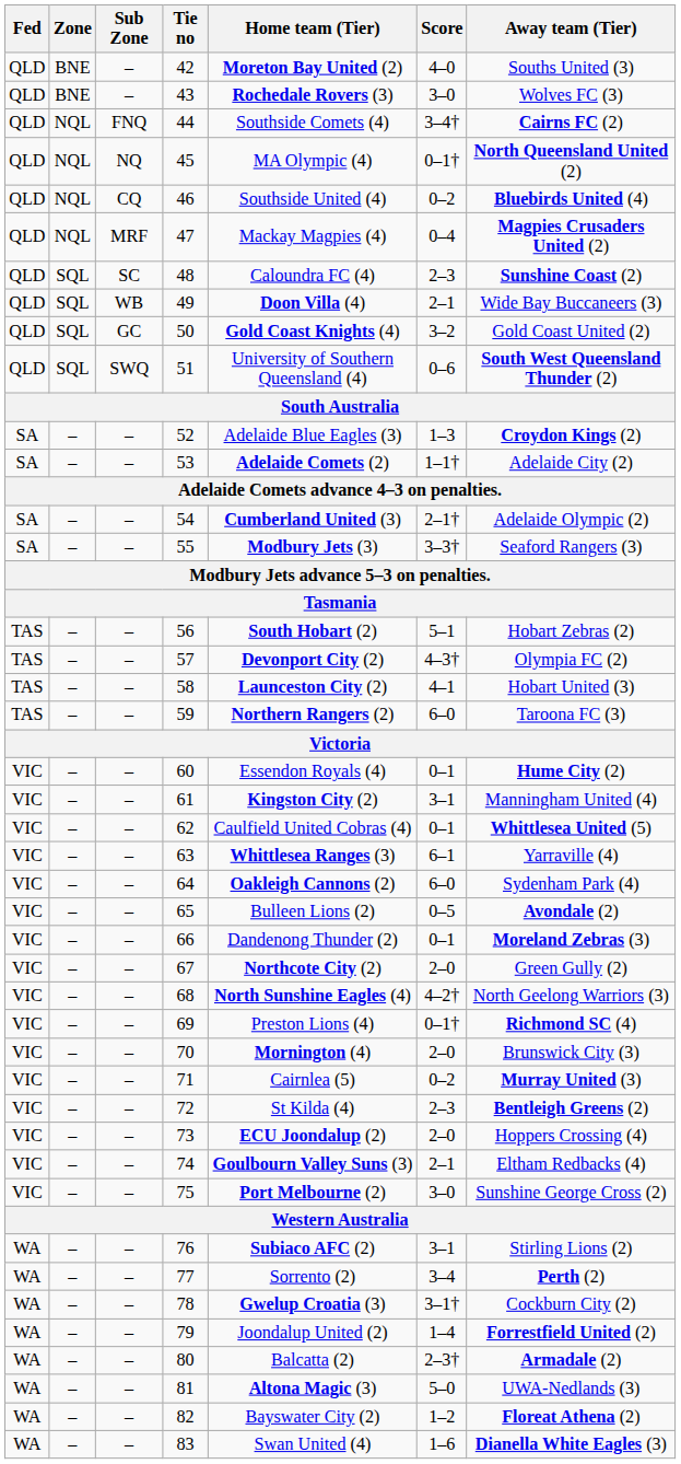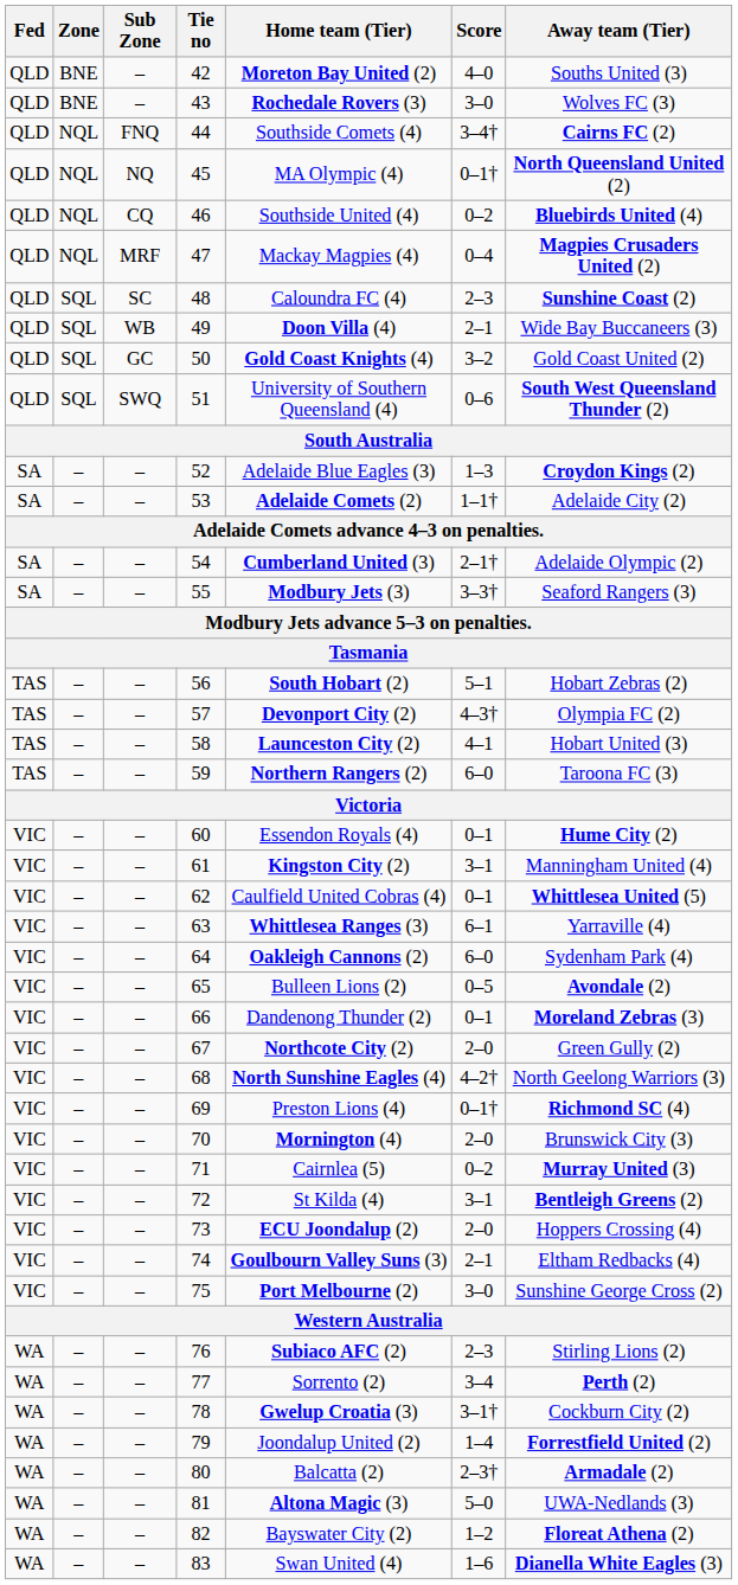 <table class="wikitable" style="text-align:center">
 <tr>
 <th>Fed</th>
 <th>Zone</th>
 <th>Sub Zone</th>
 <th>Tie no</th>
 <th>Home team (Tier)</th>
 <th>Score</th>
 <th>Away team (Tier)</th>
 </tr>
 <tr>
 <td>QLD</td>
 <td>BNE</td>
 <td>–</td>
 <td>42</td>
 <td><strong><a href='#'>Moreton Bay United</a></strong>  (2)</td>
 <td>4–0</td>
 <td><a href='#'>Souths United</a> (3)</td>
 </tr>
 <tr>
 <td>QLD</td>
 <td>BNE</td>
 <td>–</td>
 <td>43</td>
 <td><strong><a href='#'>Rochedale Rovers</a></strong> (3)</td>
 <td>3–0</td>
 <td><a href='#'>Wolves FC</a> (3)</td>
 </tr>
 <tr>
 <td>QLD</td>
 <td>NQL</td>
 <td>FNQ</td>
 <td>44</td>
 <td><a href='#'>Southside Comets</a> (4)</td>
 <td>3–4†</td>
 <td><strong><a href='#'>Cairns FC</a></strong> (2)</td>
 </tr>
 <tr>
 <td>QLD</td>
 <td>NQL</td>
 <td>NQ</td>
 <td>45</td>
 <td><a href='#'>MA Olympic</a> (4)</td>
 <td>0–1†</td>
 <td><strong><a href='#'>North Queensland United</a></strong> (2)</td>
 </tr>
 <tr>
 <td>QLD</td>
 <td>NQL</td>
 <td>CQ</td>
 <td>46</td>
 <td><a href='#'>Southside United</a>  (4)</td>
 <td>0–2</td>
 <td><strong><a href='#'>Bluebirds United</a></strong> (4)</td>
 </tr>
 <tr>
 <td>QLD</td>
 <td>NQL</td>
 <td>MRF</td>
 <td>47</td>
 <td><a href='#'>Mackay Magpies</a> (4)</td>
 <td>0–4</td>
 <td><strong><a href='#'>Magpies Crusaders United</a></strong> (2)</td>
 </tr>
 <tr>
 <td>QLD</td>
 <td>SQL</td>
 <td>SC</td>
 <td>48</td>
 <td><a href='#'>Caloundra FC</a> (4)</td>
 <td>2–3</td>
 <td><strong><a href='#'>Sunshine Coast</a></strong> (2)</td>
 </tr>
 <tr>
 <td>QLD</td>
 <td>SQL</td>
 <td>WB</td>
 <td>49</td>
 <td><strong><a href='#'>Doon Villa</a></strong> (4)</td>
 <td>2–1</td>
 <td><a href='#'>Wide Bay Buccaneers</a> (3)</td>
 </tr>
 <tr>
 <td>QLD</td>
 <td>SQL</td>
 <td>GC</td>
 <td>50</td>
 <td><strong><a href='#'>Gold Coast Knights</a></strong> (4)</td>
 <td>3–2</td>
 <td><a href='#'>Gold Coast United</a> (2)</td>
 </tr>
 <tr>
 <td>QLD</td>
 <td>SQL</td>
 <td>SWQ</td>
 <td>51</td>
 <td><a href='#'>University of Southern Queensland</a> (4)</td>
 <td>0–6</td>
 <td><strong><a href='#'>South West Queensland Thunder</a></strong> (2)</td>
 </tr>
 <tr>
 <th colspan=7><a href='#'>South Australia</a></th>
 </tr>
 <tr>
 <td>SA</td>
 <td>–</td>
 <td>–</td>
 <td>52</td>
 <td><a href='#'>Adelaide Blue Eagles</a> (3)</td>
 <td>1–3</td>
 <td><strong><a href='#'>Croydon Kings</a></strong> (2)</td>
 </tr>
 <tr>
 <td>SA</td>
 <td>–</td>
 <td>–</td>
 <td>53</td>
 <td><strong><a href='#'>Adelaide Comets</a></strong> (2)</td>
 <td>1–1†</td>
 <td><a href='#'>Adelaide City</a> (2)</td>
 </tr>
 <tr>
 <th colspan=7>Adelaide Comets advance 4–3 on penalties.</th>
 </tr>
 <tr>
 <td>SA</td>
 <td>–</td>
 <td>–</td>
 <td>54</td>
 <td><strong><a href='#'>Cumberland United</a></strong> (3)</td>
 <td>2–1†</td>
 <td><a href='#'>Adelaide Olympic</a> (2)</td>
 </tr>
 <tr>
 <td>SA</td>
 <td>–</td>
 <td>–</td>
 <td>55</td>
 <td><strong><a href='#'>Modbury Jets</a></strong> (3)</td>
 <td>3–3†</td>
 <td><a href='#'>Seaford Rangers</a> (3)</td>
 </tr>
 <tr>
 <th colspan=7>Modbury Jets advance 5–3 on penalties.</th>
 </tr>
 <tr>
 <th colspan=7><a href='#'>Tasmania</a></th>
 </tr>
 <tr>
 <td>TAS</td>
 <td>–</td>
 <td>–</td>
 <td>56</td>
 <td><strong><a href='#'>South Hobart</a></strong> (2)</td>
 <td>5–1</td>
 <td><a href='#'>Hobart Zebras</a> (2)</td>
 </tr>
 <tr>
 <td>TAS</td>
 <td>–</td>
 <td>–</td>
 <td>57</td>
 <td><strong><a href='#'>Devonport City</a></strong> (2)</td>
 <td>4–3†</td>
 <td><a href='#'>Olympia FC</a> (2)</td>
 </tr>
 <tr>
 <td>TAS</td>
 <td>–</td>
 <td>–</td>
 <td>58</td>
 <td><strong><a href='#'>Launceston City</a></strong> (2)</td>
 <td>4–1</td>
 <td><a href='#'>Hobart United</a> (3)</td>
 </tr>
 <tr>
 <td>TAS</td>
 <td>–</td>
 <td>–</td>
 <td>59</td>
 <td><strong><a href='#'>Northern Rangers</a></strong> (2)</td>
 <td>6–0</td>
 <td><a href='#'>Taroona FC</a> (3)</td>
 </tr>
 <tr>
 <th colspan=7><a href='#'>Victoria</a></th>
 </tr>
 <tr>
 <td>VIC</td>
 <td>–</td>
 <td>–</td>
 <td>60</td>
 <td><a href='#'>Essendon Royals</a> (4)</td>
 <td>0–1</td>
 <td><strong><a href='#'>Hume City</a></strong> (2)</td>
 </tr>
 <tr>
 <td>VIC</td>
 <td>–</td>
 <td>–</td>
 <td>61</td>
 <td><strong><a href='#'>Kingston City</a></strong> (2)</td>
 <td>3–1</td>
 <td><a href='#'>Manningham United</a> (4)</td>
 </tr>
 <tr>
 <td>VIC</td>
 <td>–</td>
 <td>–</td>
 <td>62</td>
 <td><a href='#'>Caulfield United Cobras</a> (4)</td>
 <td>0–1</td>
 <td><strong><a href='#'>Whittlesea United</a></strong> (5)</td>
 </tr>
 <tr>
 <td>VIC</td>
 <td>–</td>
 <td>–</td>
 <td>63</td>
 <td><strong><a href='#'>Whittlesea Ranges</a></strong> (3)</td>
 <td>6–1</td>
 <td><a href='#'>Yarraville</a> (4)</td>
 </tr>
 <tr>
 <td>VIC</td>
 <td>–</td>
 <td>–</td>
 <td>64</td>
 <td><strong><a href='#'>Oakleigh Cannons</a></strong> (2)</td>
 <td>6–0</td>
 <td><a href='#'>Sydenham Park</a> (4)</td>
 </tr>
 <tr>
 <td>VIC</td>
 <td>–</td>
 <td>–</td>
 <td>65</td>
 <td><a href='#'>Bulleen Lions</a> (2)</td>
 <td>0–5</td>
 <td><strong><a href='#'>Avondale</a></strong> (2)</td>
 </tr>
 <tr>
 <td>VIC</td>
 <td>–</td>
 <td>–</td>
 <td>66</td>
 <td><a href='#'>Dandenong Thunder</a> (2)</td>
 <td>0–1</td>
 <td><strong><a href='#'>Moreland Zebras</a></strong> (3)</td>
 </tr>
 <tr>
 <td>VIC</td>
 <td>–</td>
 <td>–</td>
 <td>67</td>
 <td><strong><a href='#'>Northcote City</a></strong> (2)</td>
 <td>2–0</td>
 <td><a href='#'>Green Gully</a> (2)</td>
 </tr>
 <tr>
 <td>VIC</td>
 <td>–</td>
 <td>–</td>
 <td>68</td>
 <td><strong><a href='#'>North Sunshine Eagles</a></strong> (4)</td>
 <td>4–2†</td>
 <td><a href='#'>North Geelong Warriors</a> (3)</td>
 </tr>
 <tr>
 <td>VIC</td>
 <td>–</td>
 <td>–</td>
 <td>69</td>
 <td><a href='#'>Preston Lions</a> (4)</td>
 <td>0–1†</td>
 <td><strong><a href='#'>Richmond SC</a></strong> (4)</td>
 </tr>
 <tr>
 <td>VIC</td>
 <td>–</td>
 <td>–</td>
 <td>70</td>
 <td><strong><a href='#'>Mornington</a></strong> (4)</td>
 <td>2–0</td>
 <td><a href='#'>Brunswick City</a> (3)</td>
 </tr>
 <tr>
 <td>VIC</td>
 <td>–</td>
 <td>–</td>
 <td>71</td>
 <td><a href='#'>Cairnlea</a> (5)</td>
 <td>0–2</td>
 <td><strong><a href='#'>Murray United</a></strong> (3)</td>
 </tr>
 <tr>
 <td>VIC</td>
 <td>–</td>
 <td>–</td>
 <td>72</td>
 <td><a href='#'>St Kilda</a> (4)</td>
-<td>2–3</td>
+<td>3–1</td>
 <td><strong><a href='#'>Bentleigh Greens</a></strong> (2)</td>
 </tr>
 <tr>
 <td>VIC</td>
 <td>–</td>
 <td>–</td>
 <td>73</td>
 <td><strong><a href='#'>ECU Joondalup</a></strong> (2)</td>
 <td>2–0</td>
 <td><a href='#'>Hoppers Crossing</a> (4)</td>
 </tr>
 <tr>
 <td>VIC</td>
 <td>–</td>
 <td>–</td>
 <td>74</td>
 <td><strong><a href='#'>Goulbourn Valley Suns</a></strong> (3)</td>
 <td>2–1</td>
 <td><a href='#'>Eltham Redbacks</a> (4)</td>
 </tr>
 <tr>
 <td>VIC</td>
 <td>–</td>
 <td>–</td>
 <td>75</td>
 <td><strong><a href='#'>Port Melbourne</a></strong> (2)</td>
 <td>3–0</td>
 <td><a href='#'>Sunshine George Cross</a> (2)</td>
 </tr>
 <tr>
 <th colspan=7><a href='#'>Western Australia</a></th>
 </tr>
 <tr>
 <td>WA</td>
 <td>–</td>
 <td>–</td>
 <td>76</td>
 <td><strong><a href='#'>Subiaco AFC</a></strong> (2)</td>
-<td>3–1</td>
+<td>2–3</td>
 <td><a href='#'>Stirling Lions</a> (2)</td>
 </tr>
 <tr>
 <td>WA</td>
 <td>–</td>
 <td>–</td>
 <td>77</td>
 <td><a href='#'>Sorrento</a> (2)</td>
 <td>3–4</td>
 <td><strong><a href='#'>Perth</a></strong> (2)</td>
 </tr>
 <tr>
 <td>WA</td>
 <td>–</td>
 <td>–</td>
 <td>78</td>
 <td><strong><a href='#'>Gwelup Croatia</a></strong> (3)</td>
 <td>3–1†</td>
 <td><a href='#'>Cockburn City</a> (2)</td>
 </tr>
 <tr>
 <td>WA</td>
 <td>–</td>
 <td>–</td>
 <td>79</td>
 <td><a href='#'>Joondalup United</a> (2)</td>
 <td>1–4</td>
 <td><strong><a href='#'>Forrestfield United</a></strong> (2)</td>
 </tr>
 <tr>
 <td>WA</td>
 <td>–</td>
 <td>–</td>
 <td>80</td>
 <td><a href='#'>Balcatta</a> (2)</td>
 <td>2–3†</td>
 <td><strong><a href='#'>Armadale</a></strong> (2)</td>
 </tr>
 <tr>
 <td>WA</td>
 <td>–</td>
 <td>–</td>
 <td>81</td>
 <td><strong><a href='#'>Altona Magic</a></strong> (3)</td>
 <td>5–0</td>
 <td><a href='#'>UWA-Nedlands</a> (3)</td>
 </tr>
 <tr>
 <td>WA</td>
 <td>–</td>
 <td>–</td>
 <td>82</td>
 <td><a href='#'>Bayswater City</a> (2)</td>
 <td>1–2</td>
 <td><strong><a href='#'>Floreat Athena</a></strong> (2)</td>
 </tr>
 <tr>
 <td>WA</td>
 <td>–</td>
 <td>–</td>
 <td>83</td>
 <td><a href='#'>Swan United</a> (4)</td>
 <td>1–6</td>
 <td><strong><a href='#'>Dianella White Eagles</a></strong> (3)</td>
 </tr>
 </table>
